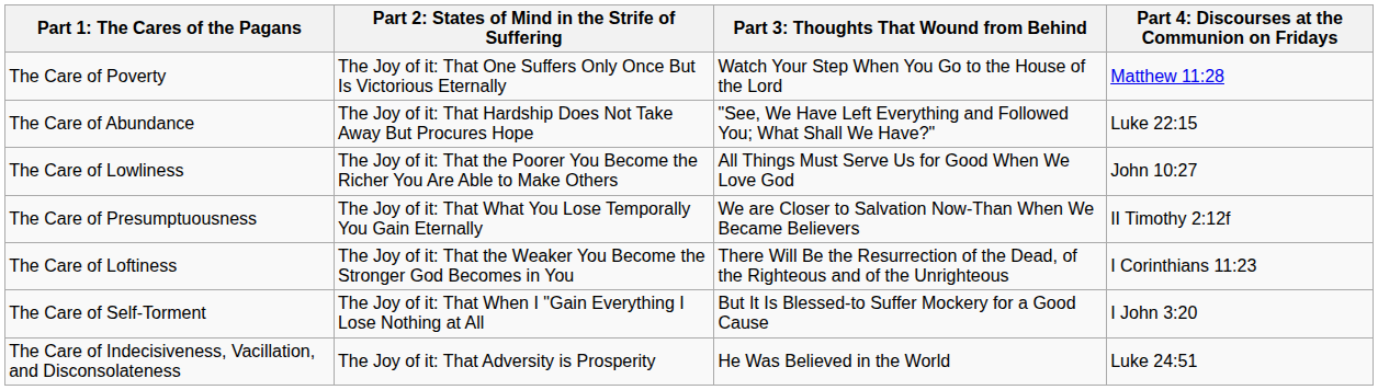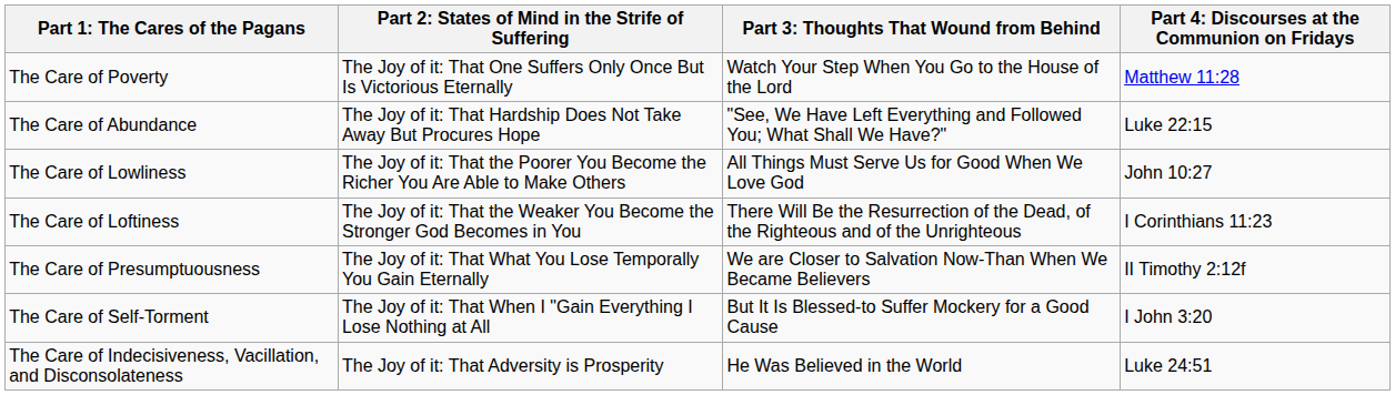 <table class="wikitable">
 <tr>
 <th>Part 1: The Cares of the Pagans</th>
 <th>Part 2: States of Mind in the Strife of Suffering</th>
 <th>Part 3: Thoughts That Wound from Behind</th>
 <th>Part 4: Discourses at the Communion on Fridays</th>
 </tr>
 <tr>
 <td>The Care of Poverty</td>
 <td>The Joy of it: That One Suffers Only Once But Is Victorious Eternally</td>
 <td>Watch Your Step When You Go to the House of the Lord</td>
 <td><a href='#'>Matthew 11:28</a></td>
 </tr>
 <tr>
 <td>The Care of Abundance</td>
 <td>The Joy of it: That Hardship Does Not Take Away But Procures Hope</td>
 <td>"See, We Have Left Everything and Followed You; What Shall We Have?"</td>
 <td>Luke 22:15</td>
 </tr>
 <tr>
 <td>The Care of Lowliness</td>
 <td>The Joy of it: That the Poorer You Become the Richer You Are Able to Make Others</td>
 <td>All Things Must Serve Us for Good When We Love God</td>
 <td>John 10:27</td>
 </tr>
 <tr>
+<td>The Care of Loftiness</td>
+<td>The Joy of it: That the Weaker You Become the Stronger God Becomes in You</td>
+<td>There Will Be the Resurrection of the Dead, of the Righteous and of the Unrighteous</td>
+<td>I Corinthians 11:23</td>
+</tr>
+<tr>
 <td>The Care of Presumptuousness</td>
 <td>The Joy of it: That What You Lose Temporally You Gain Eternally</td>
 <td>We are Closer to Salvation Now-Than When We Became Believers</td>
 <td>II Timothy 2:12f</td>
-</tr>
-<tr>
-<td>The Care of Loftiness</td>
-<td>The Joy of it: That the Weaker You Become the Stronger God Becomes in You</td>
-<td>There Will Be the Resurrection of the Dead, of the Righteous and of the Unrighteous</td>
-<td>I Corinthians 11:23</td>
 </tr>
 <tr>
 <td>The Care of Self-Torment</td>
 <td>The Joy of it: That When I "Gain Everything I Lose Nothing at All</td>
 <td>But It Is Blessed-to Suffer Mockery for a Good Cause</td>
 <td>I John 3:20</td>
 </tr>
 <tr>
 <td>The Care of Indecisiveness, Vacillation, and Disconsolateness</td>
 <td>The Joy of it: That Adversity is Prosperity</td>
 <td>He Was Believed in the World</td>
 <td>Luke 24:51</td>
 </tr>
 </table>
